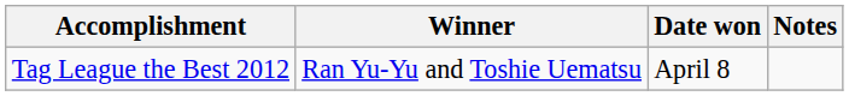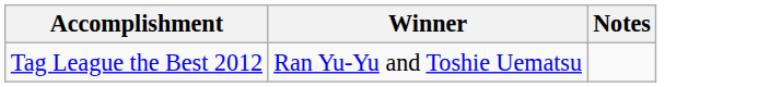 <table class="wikitable">
 <tr>
 <th>Accomplishment</th>
 <th>Winner</th>
-<th>Date won</th>
 <th>Notes</th>
 </tr>
 <tr>
 <td><a href='#'>Tag League the Best 2012</a></td>
 <td><a href='#'>Ran Yu-Yu</a> and <a href='#'>Toshie Uematsu</a></td>
-<td>April 8</td>
 <td></td>
 </tr>
 </table>
